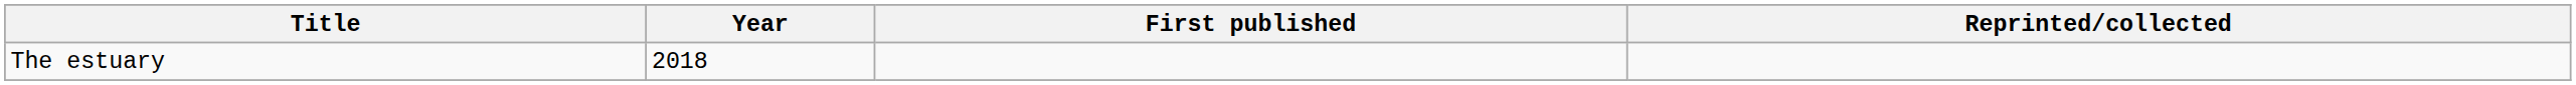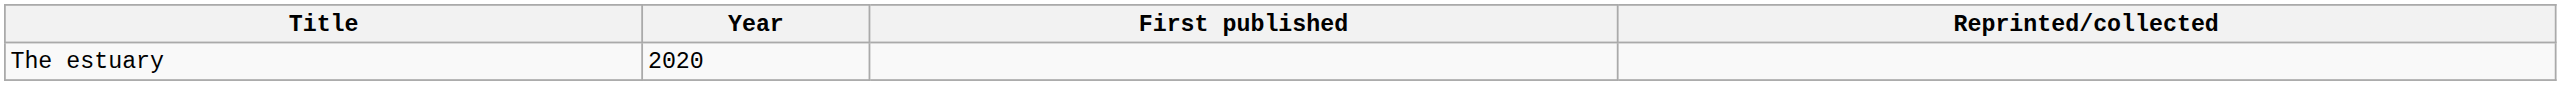 <table class='wikitable sortable' width='90%'>
 <tr>
 <th width=25%>Title</th>
 <th>Year</th>
 <th>First published</th>
 <th>Reprinted/collected</th>
 </tr>
 <tr>
 <td>The estuary</td>
-<td>2018</td>
+<td>2020</td>
 <td></td>
 <td></td>
 </tr>
 </table>
